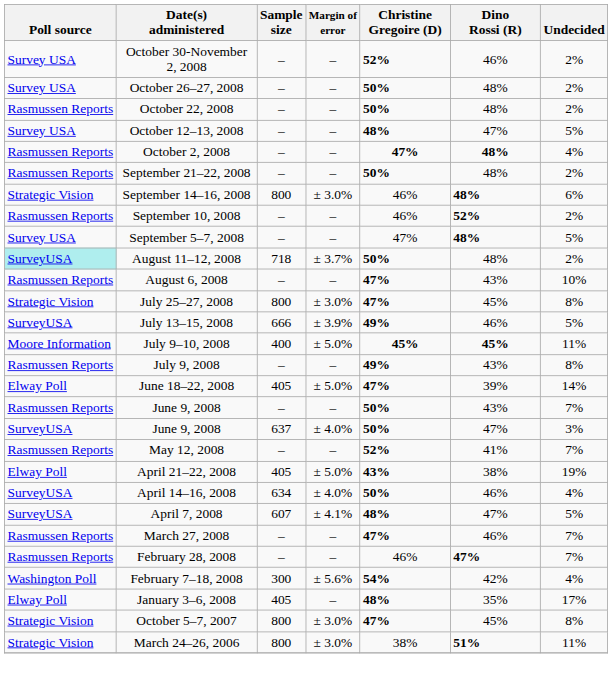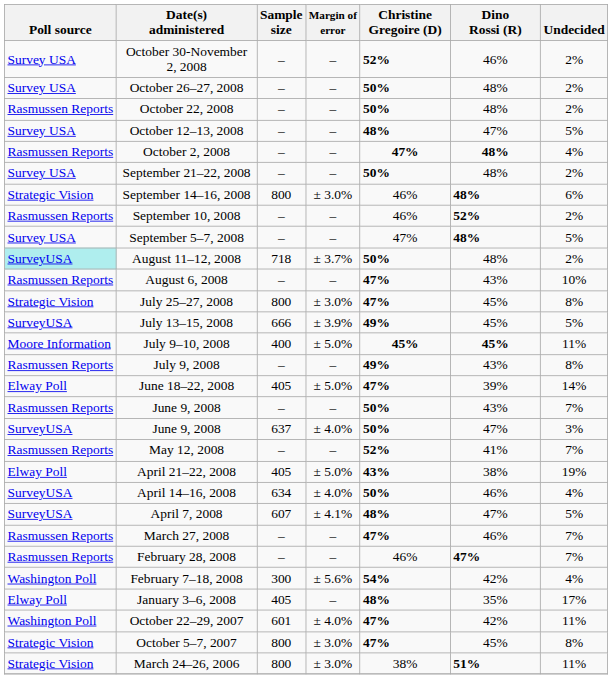 <table class="wikitable">
 <tr valign= bottom>
 <th>Poll source</th>
 <th style="width:160px;">Date(s)<br>administered</th>
 <th class=small>Sample<br>size</th>
 <th><small>Margin of<br>error</small></th>
 <th width=100px>Christine<br>Gregoire (D)</th>
 <th width=100px>Dino<br>Rossi (R)</th>
 <th>Undecided</th>
 </tr>
 <tr>
 <td><a href='#'>Survey USA</a></td>
 <td align="center">October 30-November 2, 2008</td>
 <td align="center">–</td>
 <td align="center">–</td>
 <td><strong>52%</strong></td>
 <td align="center">46%</td>
 <td align="center">2%</td>
 </tr>
 <tr>
 <td><a href='#'>Survey USA</a></td>
 <td align=center>October 26–27, 2008</td>
 <td align=center>–</td>
 <td align=center>–</td>
 <td><strong>50%</strong></td>
 <td align=center>48%</td>
 <td align=center>2%</td>
 </tr>
 <tr>
 <td><a href='#'>Rasmussen Reports</a></td>
 <td align=center>October 22, 2008</td>
 <td align=center>–</td>
 <td align=center>–</td>
 <td><strong>50%</strong></td>
 <td align=center>48%</td>
 <td align=center>2%</td>
 </tr>
 <tr>
 <td><a href='#'>Survey USA</a></td>
 <td align=center>October 12–13, 2008</td>
 <td align=center>–</td>
 <td align=center>–</td>
 <td><strong>48%</strong></td>
 <td align=center>47%</td>
 <td align=center>5%</td>
 </tr>
 <tr>
 <td><a href='#'>Rasmussen Reports</a></td>
 <td align=center>October 2, 2008</td>
 <td align=center>–</td>
 <td align=center>–</td>
 <td align=center><strong>47%</strong></td>
 <td align=center><strong>48%</strong></td>
 <td align=center>4%</td>
 </tr>
 <tr>
-<td><a href='#'>Rasmussen Reports</a></td>
+<td><a href='#'>Survey USA</a></td>
 <td align=center>September 21–22, 2008</td>
 <td align=center>–</td>
 <td align=center>–</td>
 <td><strong>50%</strong></td>
 <td align=center>48%</td>
 <td align=center>2%</td>
 </tr>
 <tr>
 <td><a href='#'>Strategic Vision</a></td>
 <td align=center>September 14–16, 2008</td>
 <td align=center>800</td>
 <td align=center>± 3.0%</td>
 <td align=center>46%</td>
 <td><strong>48%</strong></td>
 <td align=center>6%</td>
 </tr>
 <tr>
 <td><a href='#'>Rasmussen Reports</a></td>
 <td align=center>September 10, 2008</td>
 <td align=center>–</td>
 <td align=center>–</td>
 <td align=center>46%</td>
 <td><strong>52%</strong></td>
 <td align=center>2%</td>
 </tr>
 <tr>
 <td><a href='#'>Survey USA</a></td>
 <td align=center>September 5–7, 2008</td>
 <td align=center>–</td>
 <td align=center>–</td>
 <td align=center>47%</td>
 <td><strong>48%</strong></td>
 <td align=center>5%</td>
 </tr>
 <tr>
 <td style="background: paleturquoise;"><a href='#'>SurveyUSA</a></td>
 <td align=center>August 11–12, 2008</td>
 <td align=center>718</td>
 <td align=center>± 3.7%</td>
 <td><strong>50%</strong></td>
 <td align=center>48%</td>
 <td align=center>2%</td>
 </tr>
 <tr>
 <td><a href='#'>Rasmussen Reports</a></td>
 <td align=center>August 6, 2008</td>
 <td align=center>–</td>
 <td align=center>–</td>
 <td><strong>47%</strong></td>
 <td align=center>43%</td>
 <td align=center>10%</td>
 </tr>
 <tr>
 <td><a href='#'>Strategic Vision</a></td>
 <td align=center>July 25–27, 2008</td>
 <td align=center>800</td>
 <td align=center>± 3.0%</td>
 <td><strong>47%</strong></td>
 <td align=center>45%</td>
 <td align=center>8%</td>
 </tr>
 <tr>
 <td><a href='#'>SurveyUSA</a></td>
 <td align=center>July 13–15, 2008</td>
 <td align=center>666</td>
 <td align=center>± 3.9%</td>
 <td><strong>49%</strong></td>
-<td align=center>46%</td>
+<td align=center>45%</td>
 <td align=center>5%</td>
 </tr>
 <tr>
 <td><a href='#'>Moore Information</a></td>
 <td align=center>July 9–10, 2008</td>
 <td align=center>400</td>
 <td align=center>± 5.0%</td>
 <td align=center><strong>45%</strong></td>
 <td align=center><strong>45%</strong></td>
 <td align=center>11%</td>
 </tr>
 <tr>
 <td><a href='#'>Rasmussen Reports</a></td>
 <td align=center>July 9, 2008</td>
 <td align=center>–</td>
 <td align=center>–</td>
 <td><strong>49%</strong></td>
 <td align=center>43%</td>
 <td align=center>8%</td>
 </tr>
 <tr>
 <td><a href='#'>Elway Poll</a></td>
 <td align=center>June 18–22, 2008</td>
 <td align=center>405</td>
 <td align=center>± 5.0%</td>
 <td><strong>47%</strong></td>
 <td align=center>39%</td>
 <td align=center>14%</td>
 </tr>
 <tr>
 <td><a href='#'>Rasmussen Reports</a></td>
 <td align=center>June 9, 2008</td>
 <td align=center>–</td>
 <td align=center>–</td>
 <td><strong>50%</strong></td>
 <td align=center>43%</td>
 <td align=center>7%</td>
 </tr>
 <tr>
 <td><a href='#'>SurveyUSA</a></td>
 <td align=center>June 9, 2008</td>
 <td align=center>637</td>
 <td align=center>± 4.0%</td>
 <td><strong>50%</strong></td>
 <td align=center>47%</td>
 <td align=center>3%</td>
 </tr>
 <tr>
 <td><a href='#'>Rasmussen Reports</a></td>
 <td align=center>May 12, 2008</td>
 <td align=center>–</td>
 <td align=center>–</td>
 <td><strong>52%</strong></td>
 <td align=center>41%</td>
 <td align=center>7%</td>
 </tr>
 <tr>
 <td><a href='#'>Elway Poll</a></td>
 <td align=center>April 21–22, 2008</td>
 <td align=center>405</td>
 <td align=center>± 5.0%</td>
 <td><strong>43%</strong></td>
 <td align=center>38%</td>
 <td align=center>19%</td>
 </tr>
 <tr>
 <td><a href='#'>SurveyUSA</a></td>
 <td align=center>April 14–16, 2008</td>
 <td align=center>634</td>
 <td align=center>± 4.0%</td>
 <td><strong>50%</strong></td>
 <td align=center>46%</td>
 <td align=center>4%</td>
 </tr>
 <tr>
 <td><a href='#'>SurveyUSA</a></td>
 <td align=center>April 7, 2008</td>
 <td align=center>607</td>
 <td align=center>± 4.1%</td>
 <td><strong>48%</strong></td>
 <td align=center>47%</td>
 <td align=center>5%</td>
 </tr>
 <tr>
 <td><a href='#'>Rasmussen Reports</a></td>
 <td align=center>March 27, 2008</td>
 <td align=center>–</td>
 <td align=center>–</td>
 <td><strong>47%</strong></td>
 <td align=center>46%</td>
 <td align=center>7%</td>
 </tr>
 <tr>
 <td><a href='#'>Rasmussen Reports</a></td>
 <td align=center>February 28, 2008</td>
 <td align=center>–</td>
 <td align=center>–</td>
 <td align=center>46%</td>
 <td><strong>47%</strong></td>
 <td align=center>7%</td>
 </tr>
 <tr>
 <td><a href='#'>Washington Poll</a></td>
 <td align=center>February 7–18, 2008</td>
 <td align=center>300</td>
 <td align=center>± 5.6%</td>
 <td><strong>54%</strong></td>
 <td align=center>42%</td>
 <td align=center>4%</td>
 </tr>
 <tr>
 <td><a href='#'>Elway Poll</a></td>
 <td align=center>January 3–6, 2008</td>
 <td align=center>405</td>
 <td align=center>–</td>
 <td><strong>48%</strong></td>
 <td align=center>35%</td>
 <td align=center>17%</td>
 </tr>
 <tr>
+<td><a href='#'>Washington Poll</a></td>
+<td align=center>October 22–29, 2007</td>
+<td align=center>601</td>
+<td align=center>± 4.0%</td>
+<td><strong>47%</strong></td>
+<td align=center>42%</td>
+<td align=center>11%</td>
+</tr>
+<tr>
 <td><a href='#'>Strategic Vision</a></td>
 <td align=center>October 5–7, 2007</td>
 <td align=center>800</td>
 <td align=center>± 3.0%</td>
 <td><strong>47%</strong></td>
 <td align=center>45%</td>
 <td align=center>8%</td>
 </tr>
 <tr>
 <td><a href='#'>Strategic Vision</a></td>
 <td align=center>March 24–26, 2006</td>
 <td align=center>800</td>
 <td align=center>± 3.0%</td>
 <td align=center>38%</td>
 <td><strong>51%</strong></td>
 <td align=center>11%</td>
 </tr>
 <tr>
 </tr>
 </table>
